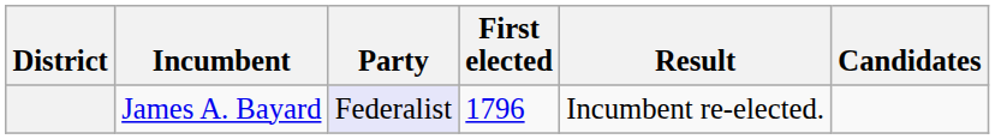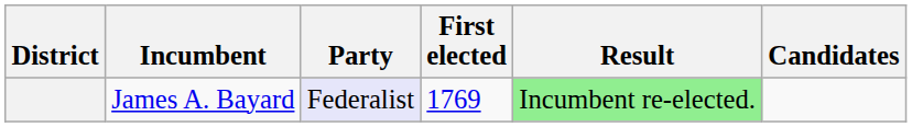 <table class=wikitable>
 <tr valign=bottom>
 <th>District</th>
 <th>Incumbent</th>
 <th>Party</th>
 <th>First<br>elected</th>
 <th>Result</th>
 <th>Candidates</th>
 </tr>
 <tr>
 <th></th>
 <td><a href='#'>James A. Bayard</a></td>
 <td style="background: lavender;">Federalist</td>
-<td><a href='#'>1796</a></td>
-<td>Incumbent re-elected.</td>
+<td><a href='#'>1769</a></td>
+<td style="background: lightgreen;">Incumbent re-elected.</td>
 <td nowrap></td>
 </tr>
 </table>
